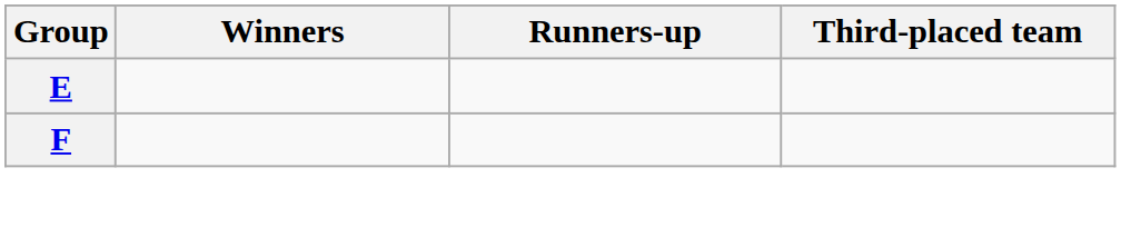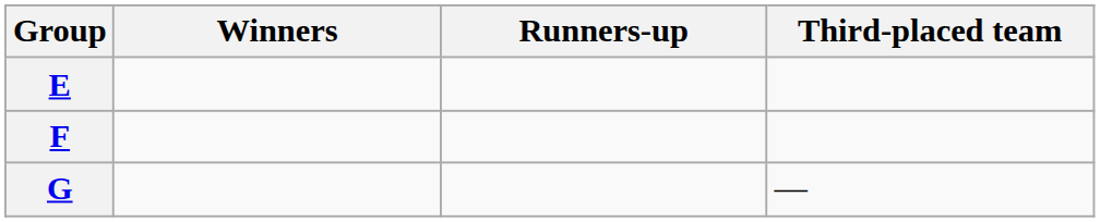 <table class=wikitable>
 <tr>
 <th>Group</th>
 <th width=150>Winners</th>
 <th width=150>Runners-up</th>
 <th width=150>Third-placed team</th>
 </tr>
 <tr>
 <th><a href='#'>E</a></th>
 <td></td>
 <td></td>
 <td></td>
 </tr>
 <tr>
 <th><a href='#'>F</a></th>
 <td></td>
 <td></td>
 <td></td>
 </tr>
+<tr>
+<th><a href='#'>G</a></th>
+<td></td>
+<td></td>
+<td>—</td>
+</tr>
 </table>
